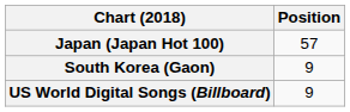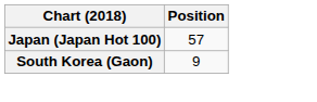 <table class="wikitable plainrowheaders" style="text-align:center">
 <tr>
 <th scope="col">Chart (2018)</th>
 <th scope="col">Position</th>
 </tr>
 <tr>
 <th scope="row">Japan (Japan Hot 100)</th>
 <td>57</td>
 </tr>
 <tr>
 <th scope="row">South Korea (Gaon)</th>
 <td>9</td>
 </tr>
-<tr>
-<th scope="row">US World Digital Songs (<em>Billboard</em>)</th>
-<td>9</td>
-</tr>
 </table>
